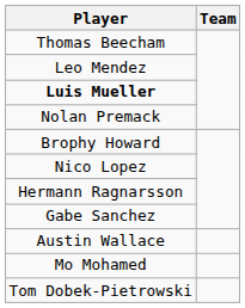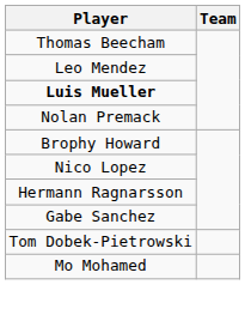 <table class="wikitable" style="text-align: center;">
 <tr>
 <th>Player</th>
 <th>Team</th>
 </tr>
 <tr>
 <td>Thomas Beecham</td>
 <td rowspan=4></td>
 </tr>
 <tr>
 <td>Leo Mendez</td>
 </tr>
 <tr>
 <td><strong>Luis Mueller</strong></td>
 </tr>
 <tr>
 <td>Nolan Premack</td>
 </tr>
 <tr>
 <td>Brophy Howard</td>
 <td rowspan=4></td>
 </tr>
 <tr>
 <td>Nico Lopez</td>
 </tr>
 <tr>
 <td>Hermann Ragnarsson</td>
 </tr>
 <tr>
 <td>Gabe Sanchez</td>
 </tr>
 <tr>
-<td>Austin Wallace</td>
+<td>Tom Dobek-Pietrowski</td>
 <td></td>
 </tr>
 <tr>
 <td>Mo Mohamed</td>
 <td></td>
 </tr>
-<tr>
-<td>Tom Dobek-Pietrowski</td>
-<td></td>
-</tr>
 </table>
